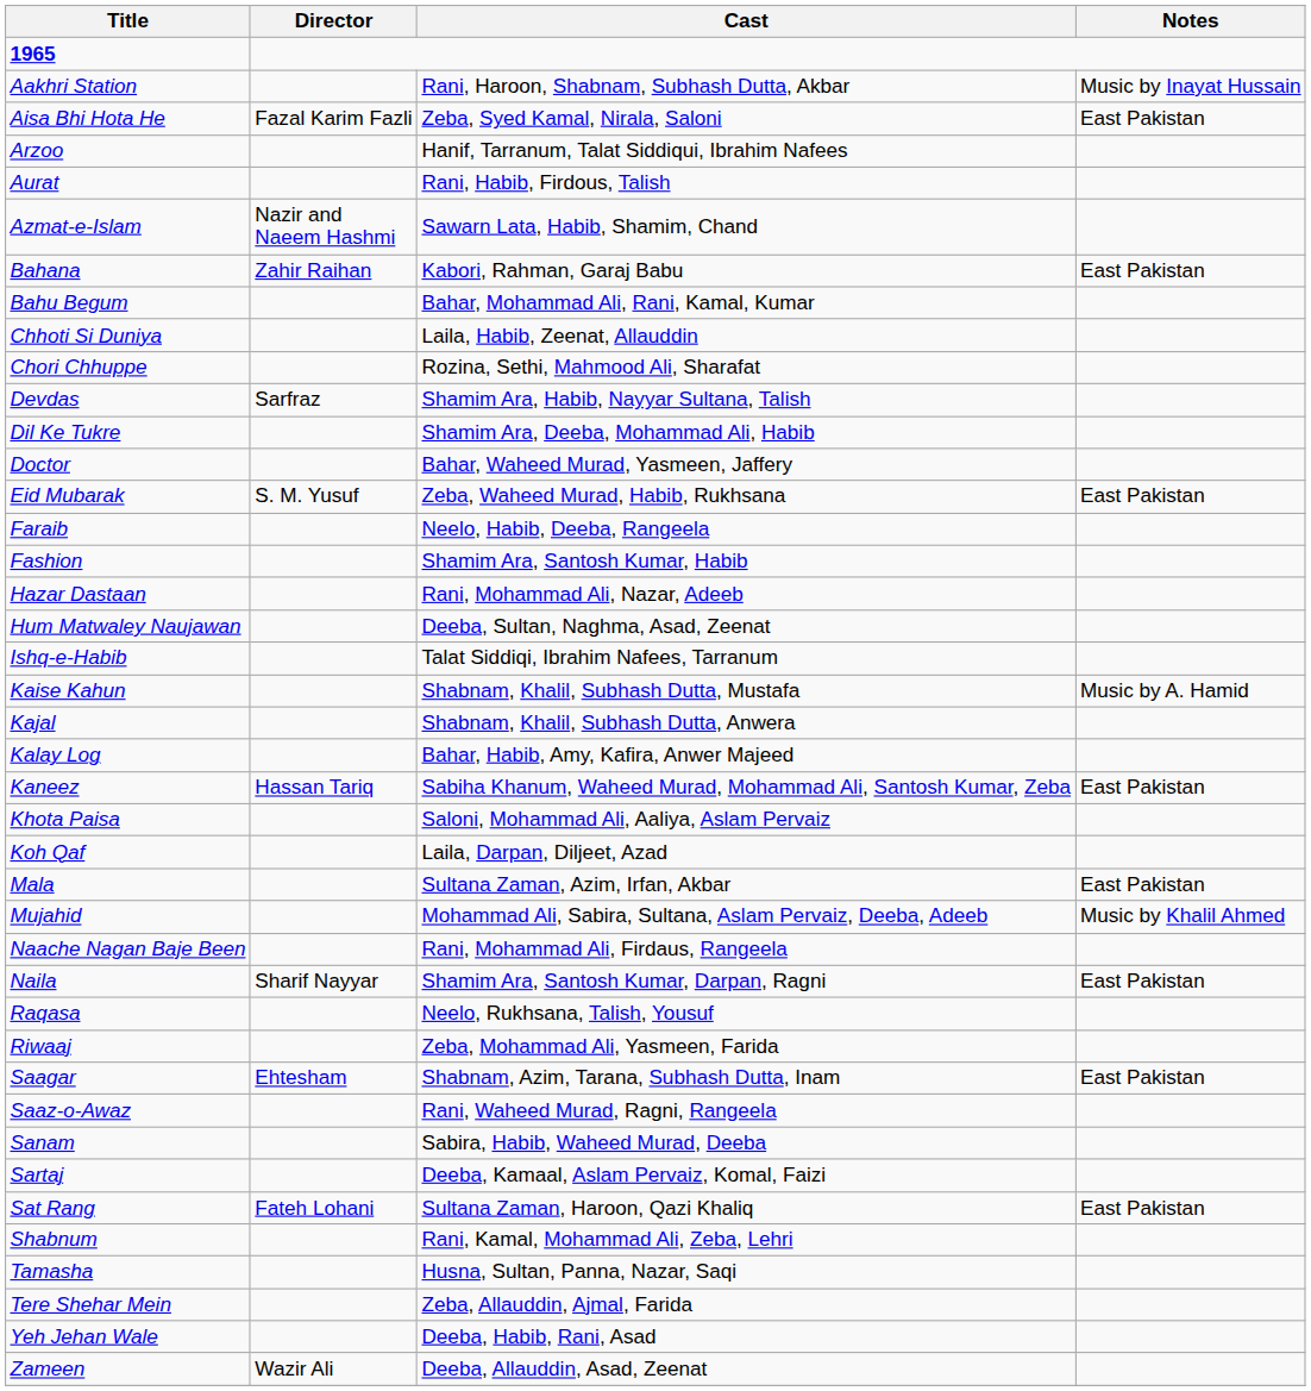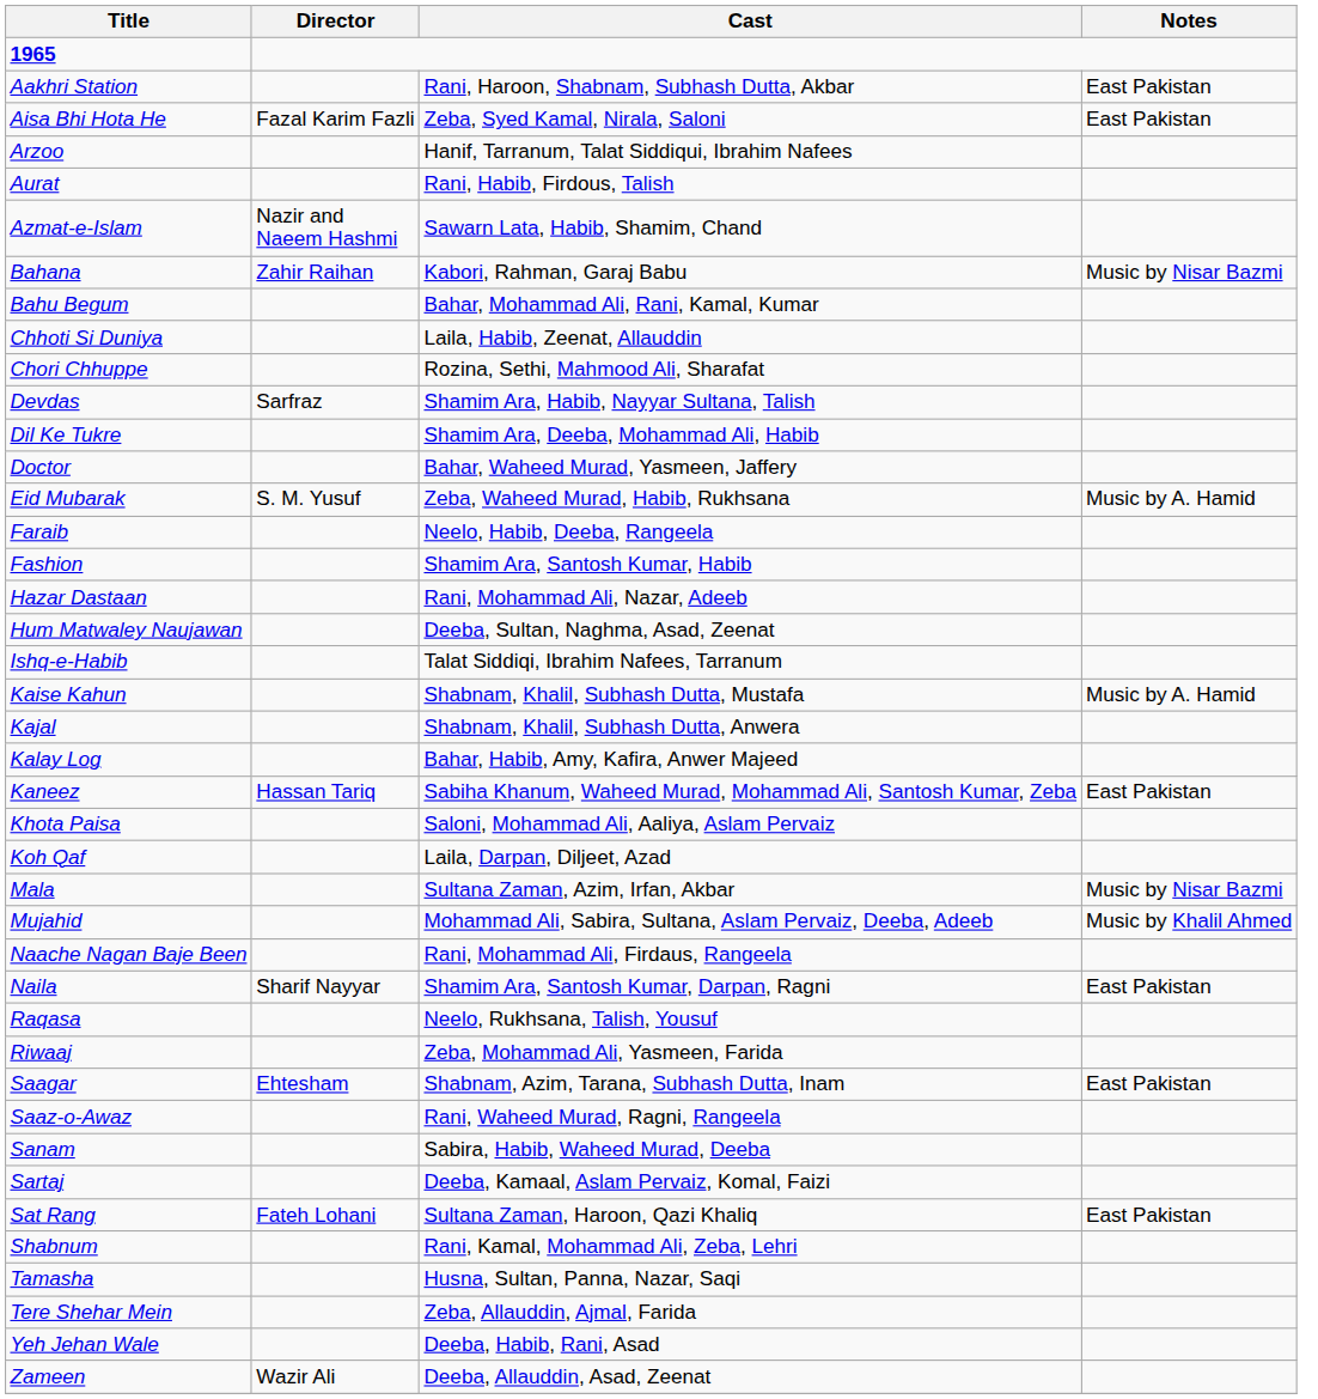 <table class="wikitable">
 <tr>
 <th>Title</th>
 <th>Director</th>
 <th>Cast</th>
 <th>Notes</th>
 </tr>
 <tr>
 <td><strong><a href='#'>1965</a></strong></td>
 </tr>
 <tr>
 <td><em><a href='#'>Aakhri Station</a></em></td>
 <td></td>
 <td><a href='#'>Rani</a>, Haroon, <a href='#'>Shabnam</a>, <a href='#'>Subhash Dutta</a>, Akbar</td>
-<td>Music by <a href='#'>Inayat Hussain</a></td>
+<td>East Pakistan</td>
 </tr>
 <tr>
 <td><em><a href='#'>Aisa Bhi Hota He</a></em></td>
 <td>Fazal Karim Fazli</td>
 <td><a href='#'>Zeba</a>, <a href='#'>Syed Kamal</a>, <a href='#'>Nirala</a>, <a href='#'>Saloni</a></td>
 <td>East Pakistan</td>
 </tr>
 <tr>
 <td><em><a href='#'>Arzoo</a></em></td>
 <td></td>
 <td>Hanif, Tarranum, Talat Siddiqui, Ibrahim Nafees</td>
 <td></td>
 </tr>
 <tr>
 <td><em><a href='#'>Aurat</a></em></td>
 <td></td>
 <td><a href='#'>Rani</a>, <a href='#'>Habib</a>, Firdous, <a href='#'>Talish</a></td>
 <td></td>
 </tr>
 <tr>
 <td><em><a href='#'>Azmat-e-Islam</a></em></td>
 <td>Nazir and<br><a href='#'>Naeem Hashmi</a></td>
 <td><a href='#'>Sawarn Lata</a>, <a href='#'>Habib</a>, Shamim, Chand</td>
 <td></td>
 </tr>
 <tr>
 <td><em><a href='#'>Bahana</a></em></td>
 <td><a href='#'>Zahir Raihan</a></td>
 <td><a href='#'>Kabori</a>, Rahman, Garaj Babu</td>
-<td>East Pakistan</td>
+<td>Music by <a href='#'>Nisar Bazmi</a></td>
 </tr>
 <tr>
 <td><em><a href='#'>Bahu Begum</a></em></td>
 <td></td>
 <td><a href='#'>Bahar</a>, <a href='#'>Mohammad Ali</a>, <a href='#'>Rani</a>, Kamal, Kumar</td>
 <td></td>
 </tr>
 <tr>
 <td><em><a href='#'>Chhoti Si Duniya</a></em></td>
 <td></td>
 <td>Laila, <a href='#'>Habib</a>, Zeenat, <a href='#'>Allauddin</a></td>
 <td></td>
 </tr>
 <tr>
 <td><em><a href='#'>Chori Chhuppe</a></em></td>
 <td></td>
 <td>Rozina, Sethi, <a href='#'>Mahmood Ali</a>, Sharafat</td>
 <td></td>
 </tr>
 <tr>
 <td><em><a href='#'>Devdas</a></em></td>
 <td>Sarfraz</td>
 <td><a href='#'>Shamim Ara</a>, <a href='#'>Habib</a>, <a href='#'>Nayyar Sultana</a>, <a href='#'>Talish</a></td>
 <td></td>
 </tr>
 <tr>
 <td><em><a href='#'>Dil Ke Tukre</a></em></td>
 <td></td>
 <td><a href='#'>Shamim Ara</a>, <a href='#'>Deeba</a>,  <a href='#'>Mohammad Ali</a>, <a href='#'>Habib</a></td>
 <td></td>
 </tr>
 <tr>
 <td><em><a href='#'>Doctor</a></em></td>
 <td></td>
 <td><a href='#'>Bahar</a>, <a href='#'>Waheed Murad</a>, Yasmeen, Jaffery</td>
 <td></td>
 </tr>
 <tr>
 <td><em><a href='#'>Eid Mubarak</a></em></td>
 <td>S. M. Yusuf</td>
 <td><a href='#'>Zeba</a>, <a href='#'>Waheed Murad</a>, <a href='#'>Habib</a>, Rukhsana</td>
-<td>East Pakistan</td>
+<td>Music by A. Hamid</td>
 </tr>
 <tr>
 <td><em><a href='#'>Faraib</a></em></td>
 <td></td>
 <td><a href='#'>Neelo</a>, <a href='#'>Habib</a>, <a href='#'>Deeba</a>, <a href='#'>Rangeela</a></td>
 <td></td>
 </tr>
 <tr>
 <td><em><a href='#'>Fashion</a></em></td>
 <td></td>
 <td><a href='#'>Shamim Ara</a>, <a href='#'>Santosh Kumar</a>, <a href='#'>Habib</a></td>
 <td></td>
 </tr>
 <tr>
 <td><em><a href='#'>Hazar Dastaan</a></em></td>
 <td></td>
 <td><a href='#'>Rani</a>, <a href='#'>Mohammad Ali</a>, Nazar, <a href='#'>Adeeb</a></td>
 <td></td>
 </tr>
 <tr>
 <td><em><a href='#'>Hum Matwaley Naujawan</a></em></td>
 <td></td>
 <td><a href='#'>Deeba</a>, Sultan, Naghma, Asad, Zeenat</td>
 <td></td>
 </tr>
 <tr>
 <td><em><a href='#'>Ishq-e-Habib</a></em></td>
 <td></td>
 <td>Talat Siddiqi, Ibrahim Nafees, Tarranum</td>
 <td></td>
 </tr>
 <tr>
 <td><em><a href='#'>Kaise Kahun</a></em></td>
 <td></td>
 <td><a href='#'>Shabnam</a>, <a href='#'>Khalil</a>, <a href='#'>Subhash Dutta</a>, Mustafa</td>
 <td>Music by A. Hamid</td>
 </tr>
 <tr>
 <td><em><a href='#'>Kajal</a></em></td>
 <td></td>
 <td><a href='#'>Shabnam</a>, <a href='#'>Khalil</a>, <a href='#'>Subhash Dutta</a>, Anwera</td>
 <td></td>
 </tr>
 <tr>
 <td><em><a href='#'>Kalay Log</a></em></td>
 <td></td>
 <td><a href='#'>Bahar</a>, <a href='#'>Habib</a>, Amy, Kafira, Anwer Majeed</td>
 <td></td>
 </tr>
 <tr>
 <td><em><a href='#'>Kaneez</a></em></td>
 <td><a href='#'>Hassan Tariq</a></td>
 <td><a href='#'>Sabiha Khanum</a>, <a href='#'>Waheed Murad</a>, <a href='#'>Mohammad Ali</a>, <a href='#'>Santosh Kumar</a>, <a href='#'>Zeba</a></td>
 <td>East Pakistan</td>
 </tr>
 <tr>
 <td><em><a href='#'>Khota Paisa</a></em></td>
 <td></td>
 <td><a href='#'>Saloni</a>,  <a href='#'>Mohammad Ali</a>, Aaliya, <a href='#'>Aslam Pervaiz</a></td>
 <td></td>
 </tr>
 <tr>
 <td><em><a href='#'>Koh Qaf</a></em></td>
 <td></td>
 <td>Laila, <a href='#'>Darpan</a>, Diljeet, Azad</td>
 <td></td>
 </tr>
 <tr>
 <td><em><a href='#'>Mala</a></em></td>
 <td></td>
 <td><a href='#'>Sultana Zaman</a>, Azim, Irfan, Akbar</td>
-<td>East Pakistan</td>
+<td>Music by <a href='#'>Nisar Bazmi</a></td>
 </tr>
 <tr>
 <td><em><a href='#'>Mujahid</a></em></td>
 <td></td>
 <td><a href='#'>Mohammad Ali</a>, Sabira, Sultana, <a href='#'>Aslam Pervaiz</a>, <a href='#'>Deeba</a>, <a href='#'>Adeeb</a></td>
 <td>Music by <a href='#'>Khalil Ahmed</a></td>
 </tr>
 <tr>
 <td><em><a href='#'>Naache Nagan Baje Been</a></em></td>
 <td></td>
 <td><a href='#'>Rani</a>, <a href='#'>Mohammad Ali</a>, Firdaus, <a href='#'>Rangeela</a></td>
 <td></td>
 </tr>
 <tr>
 <td><em><a href='#'>Naila</a></em></td>
 <td>Sharif Nayyar</td>
 <td><a href='#'>Shamim Ara</a>, <a href='#'>Santosh Kumar</a>, <a href='#'>Darpan</a>, Ragni</td>
 <td>East Pakistan</td>
 </tr>
 <tr>
 <td><em><a href='#'>Raqasa</a></em></td>
 <td></td>
 <td><a href='#'>Neelo</a>, Rukhsana, <a href='#'>Talish</a>, <a href='#'>Yousuf</a></td>
 <td></td>
 </tr>
 <tr>
 <td><em><a href='#'>Riwaaj</a></em></td>
 <td></td>
 <td><a href='#'>Zeba</a>, <a href='#'>Mohammad Ali</a>, Yasmeen, Farida</td>
 <td></td>
 </tr>
 <tr>
 <td><em><a href='#'>Saagar</a></em></td>
 <td><a href='#'>Ehtesham</a></td>
 <td><a href='#'>Shabnam</a>, Azim, Tarana, <a href='#'>Subhash Dutta</a>, Inam</td>
 <td>East Pakistan</td>
 </tr>
 <tr>
 <td><em><a href='#'>Saaz-o-Awaz</a></em></td>
 <td></td>
 <td><a href='#'>Rani</a>, <a href='#'>Waheed Murad</a>, Ragni, <a href='#'>Rangeela</a></td>
 <td></td>
 </tr>
 <tr>
 <td><em><a href='#'>Sanam</a></em></td>
 <td></td>
 <td>Sabira, <a href='#'>Habib</a>, <a href='#'>Waheed Murad</a>, <a href='#'>Deeba</a></td>
 <td></td>
 </tr>
 <tr>
 <td><em><a href='#'>Sartaj</a></em></td>
 <td></td>
 <td><a href='#'>Deeba</a>, Kamaal, <a href='#'>Aslam Pervaiz</a>, Komal, Faizi</td>
 <td></td>
 </tr>
 <tr>
 <td><em><a href='#'>Sat Rang</a></em></td>
 <td><a href='#'>Fateh Lohani</a></td>
 <td><a href='#'>Sultana Zaman</a>, Haroon, Qazi Khaliq</td>
 <td>East Pakistan</td>
 </tr>
 <tr>
 <td><em><a href='#'>Shabnum</a></em></td>
 <td></td>
 <td><a href='#'>Rani</a>, Kamal, <a href='#'>Mohammad Ali</a>, <a href='#'>Zeba</a>, <a href='#'>Lehri</a></td>
 <td></td>
 </tr>
 <tr>
 <td><em><a href='#'>Tamasha</a></em></td>
 <td></td>
 <td><a href='#'>Husna</a>, Sultan, Panna, Nazar, Saqi</td>
 <td></td>
 </tr>
 <tr>
 <td><em><a href='#'>Tere Shehar Mein</a></em></td>
 <td></td>
 <td><a href='#'>Zeba</a>, <a href='#'>Allauddin</a>, <a href='#'>Ajmal</a>, Farida</td>
 <td></td>
 </tr>
 <tr>
 <td><em><a href='#'>Yeh Jehan Wale</a></em></td>
 <td></td>
 <td><a href='#'>Deeba</a>, <a href='#'>Habib</a>, <a href='#'>Rani</a>, Asad</td>
 <td></td>
 </tr>
 <tr>
 <td><em><a href='#'>Zameen</a></em></td>
 <td>Wazir Ali</td>
 <td><a href='#'>Deeba</a>, <a href='#'>Allauddin</a>, Asad, Zeenat</td>
 <td></td>
 </tr>
 <tr>
 </tr>
 </table>
